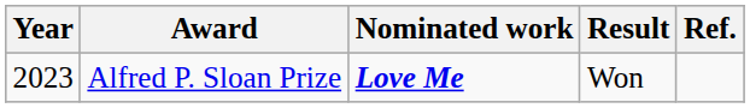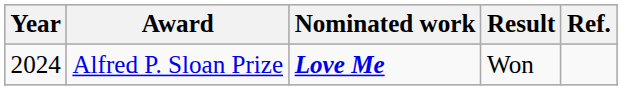 <table class="wikitable">
 <tr>
 <th>Year</th>
 <th>Award</th>
 <th>Nominated work</th>
 <th>Result</th>
 <th>Ref.</th>
 </tr>
 <tr>
-<td>2023</td>
+<td>2024</td>
 <td><a href='#'>Alfred P. Sloan Prize</a></td>
 <td><strong><em><a href='#'>Love Me</a></em></strong></td>
 <td>Won</td>
 <td></td>
 </tr>
 </table>
